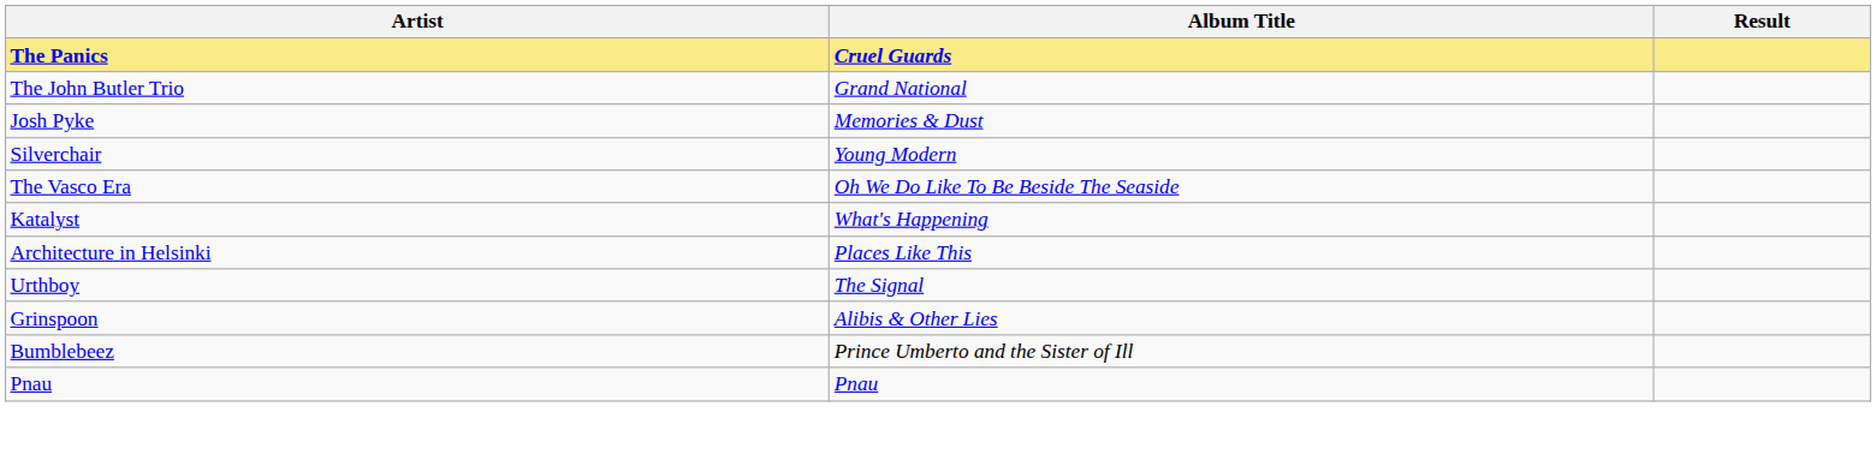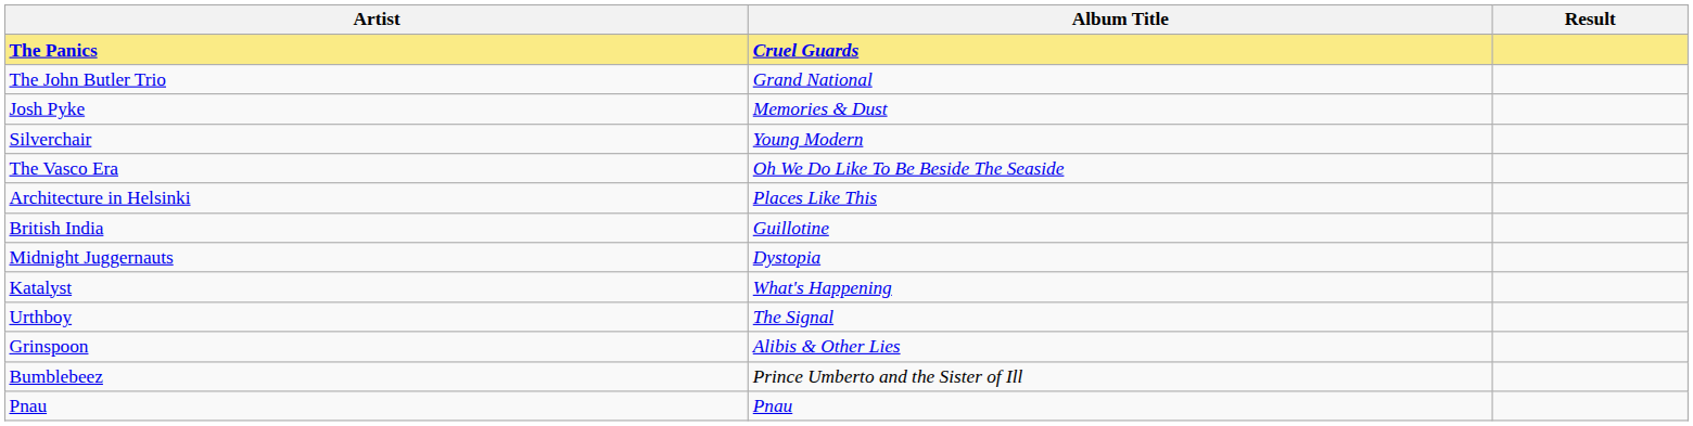 <table class="sortable wikitable">
 <tr>
 <th width="19%">Artist</th>
 <th width="19%">Album Title</th>
 <th width="5%">Result</th>
 </tr>
 <tr style="background:#FAEB86">
 <td><strong><a href='#'>The Panics</a></strong></td>
 <td><strong><em><a href='#'>Cruel Guards</a></em></strong></td>
 <td></td>
 </tr>
 <tr>
 <td><a href='#'>The John Butler Trio</a></td>
 <td><em><a href='#'>Grand National</a></em></td>
 <td></td>
 </tr>
 <tr>
 <td><a href='#'>Josh Pyke</a></td>
 <td><em><a href='#'>Memories & Dust</a></em></td>
 <td></td>
 </tr>
 <tr>
 <td><a href='#'>Silverchair</a></td>
 <td><em><a href='#'>Young Modern</a></em></td>
 <td></td>
 </tr>
 <tr>
 <td><a href='#'>The Vasco Era</a></td>
 <td><em><a href='#'>Oh We Do Like To Be Beside The Seaside</a></em></td>
 <td></td>
 </tr>
 <tr>
-<td><a href='#'>Katalyst</a></td>
-<td><em><a href='#'>What's Happening</a></em></td>
+<td><a href='#'>Architecture in Helsinki</a></td>
+<td><em><a href='#'>Places Like This</a></em></td>
 <td></td>
 </tr>
 <tr>
-<td><a href='#'>Architecture in Helsinki</a></td>
-<td><em><a href='#'>Places Like This</a></em></td>
+<td><a href='#'>British India</a></td>
+<td><em><a href='#'>Guillotine</a></em></td>
+<td></td>
+</tr>
+<tr>
+<td><a href='#'>Midnight Juggernauts</a></td>
+<td><em><a href='#'>Dystopia</a></em></td>
+<td></td>
+</tr>
+<tr>
+<td><a href='#'>Katalyst</a></td>
+<td><em><a href='#'>What's Happening</a></em></td>
 <td></td>
 </tr>
 <tr>
 <td><a href='#'>Urthboy</a></td>
 <td><em><a href='#'>The Signal</a></em></td>
 <td></td>
 </tr>
 <tr>
 <td><a href='#'>Grinspoon</a></td>
 <td><em><a href='#'>Alibis & Other Lies</a></em></td>
 <td></td>
 </tr>
 <tr>
 <td><a href='#'>Bumblebeez</a></td>
 <td><em>Prince Umberto and the Sister of Ill</em></td>
 <td></td>
 </tr>
 <tr>
 <td><a href='#'>Pnau</a></td>
 <td><em><a href='#'>Pnau</a></em></td>
 <td></td>
 </tr>
 </table>
